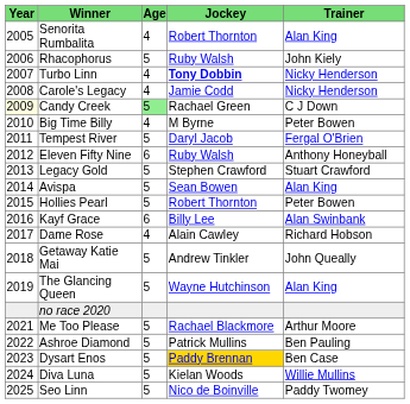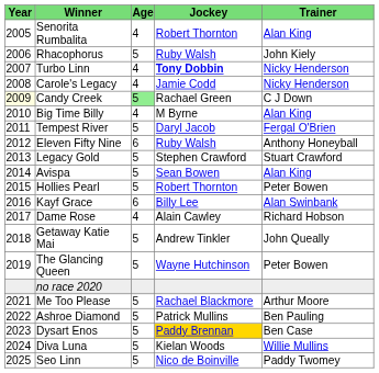 <table class = "sortable" | border="1" style="border-collapse: collapse; font-size:90%">
 <tr bgcolor="#77dd77" align="center">
 <th style="width:36px">Year<br></th>
 <th style="width:120px">Winner<br></th>
 <th>Age</th>
 <th style="width:135px">Jockey<br></th>
 <th style="width:140px">Trainer<br></th>
 </tr>
 <tr>
 <td>2005</td>
 <td>Senorita Rumbalita</td>
 <td>4</td>
 <td><a href='#'>Robert Thornton</a></td>
 <td><a href='#'>Alan King</a></td>
 </tr>
 <tr>
 <td>2006</td>
 <td>Rhacophorus</td>
 <td>5</td>
 <td><a href='#'>Ruby Walsh</a></td>
 <td>John Kiely</td>
 </tr>
 <tr>
 <td>2007</td>
 <td>Turbo Linn</td>
 <td>4</td>
 <td><strong><a href='#'>Tony Dobbin</a></strong></td>
 <td><a href='#'>Nicky Henderson</a></td>
 </tr>
 <tr>
 <td>2008</td>
 <td>Carole's Legacy</td>
 <td>4</td>
 <td><a href='#'>Jamie Codd</a></td>
 <td><a href='#'>Nicky Henderson</a></td>
 </tr>
 <tr>
 <td style="background: lightyellow;">2009</td>
 <td>Candy Creek</td>
 <td style="background: lightgreen;">5</td>
 <td>Rachael Green</td>
 <td>C J Down</td>
 </tr>
 <tr>
 <td>2010</td>
 <td>Big Time Billy</td>
 <td>4</td>
 <td>M Byrne</td>
-<td>Peter Bowen</td>
+<td><a href='#'>Alan King</a></td>
 </tr>
 <tr>
 <td>2011</td>
 <td>Tempest River</td>
 <td>5</td>
 <td><a href='#'>Daryl Jacob</a></td>
 <td><a href='#'>Fergal O'Brien</a></td>
 </tr>
 <tr>
 <td>2012</td>
 <td>Eleven Fifty Nine</td>
 <td>6</td>
 <td><a href='#'>Ruby Walsh</a></td>
 <td>Anthony Honeyball</td>
 </tr>
 <tr>
 <td>2013</td>
 <td>Legacy Gold</td>
 <td>5</td>
 <td>Stephen Crawford</td>
 <td>Stuart Crawford</td>
 </tr>
 <tr>
 <td>2014</td>
 <td>Avispa</td>
 <td>5</td>
 <td><a href='#'>Sean Bowen</a></td>
 <td><a href='#'>Alan King</a></td>
 </tr>
 <tr>
 <td>2015</td>
 <td>Hollies Pearl</td>
 <td>5</td>
 <td><a href='#'>Robert Thornton</a></td>
 <td>Peter Bowen</td>
 </tr>
 <tr>
 <td>2016</td>
 <td>Kayf Grace</td>
 <td>6</td>
 <td><a href='#'>Billy Lee</a></td>
 <td><a href='#'>Alan Swinbank</a></td>
 </tr>
 <tr>
 <td>2017</td>
 <td>Dame Rose</td>
 <td>4</td>
 <td>Alain Cawley</td>
 <td>Richard Hobson</td>
 </tr>
 <tr>
 <td>2018</td>
 <td>Getaway Katie Mai</td>
 <td>5</td>
 <td>Andrew Tinkler</td>
 <td>John Queally</td>
 </tr>
 <tr>
 <td>2019</td>
 <td>The Glancing Queen</td>
 <td>5</td>
 <td><a href='#'>Wayne Hutchinson</a></td>
-<td><a href='#'>Alan King</a></td>
+<td>Peter Bowen</td>
 </tr>
 <tr bgcolor="#eeeeee">
 <td data-sort-value="2020"></td>
 <td><em>no race 2020</em> </td>
 <td></td>
 <td></td>
 <td></td>
 </tr>
 <tr>
 <td>2021</td>
 <td>Me Too Please</td>
 <td>5</td>
 <td><a href='#'>Rachael Blackmore</a></td>
 <td>Arthur Moore</td>
 </tr>
 <tr>
 <td>2022</td>
 <td>Ashroe Diamond</td>
 <td>5</td>
 <td>Patrick Mullins</td>
 <td>Ben Pauling</td>
 </tr>
 <tr>
 <td>2023</td>
 <td>Dysart Enos</td>
 <td>5</td>
 <td style="background: gold;"><a href='#'>Paddy Brennan</a></td>
 <td>Ben Case</td>
 </tr>
 <tr>
 <td>2024</td>
 <td>Diva Luna</td>
 <td>5</td>
 <td>Kielan Woods</td>
 <td><a href='#'>Willie Mullins</a></td>
 </tr>
 <tr>
 <td>2025</td>
 <td>Seo Linn</td>
 <td>5</td>
 <td><a href='#'>Nico de Boinville</a></td>
 <td>Paddy Twomey</td>
 </tr>
 </table>
